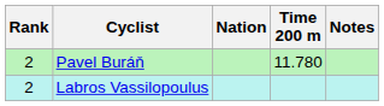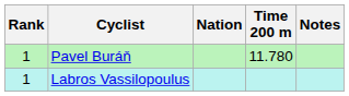 <table class="wikitable sortable" style="text-align:center">
 <tr>
 <th>Rank</th>
 <th>Cyclist</th>
 <th>Nation</th>
 <th>Time<br>200 m</th>
 <th>Notes</th>
 </tr>
 <tr bgcolor=bbf3bb>
-<td>2</td>
+<td>1</td>
 <td align=left><a href='#'>Pavel Buráň</a></td>
 <td align=left></td>
 <td>11.780</td>
 <td></td>
 </tr>
 <tr bgcolor=bbf3f>
-<td>2</td>
+<td>1</td>
 <td align=left><a href='#'>Labros Vassilopoulus</a></td>
 <td align=left></td>
 <td></td>
 <td></td>
 </tr>
 </table>
